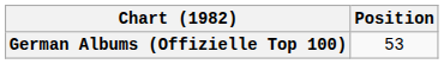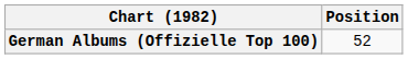 <table class="wikitable plainrowheaders" style="text-align:center">
 <tr>
 <th scope="col">Chart (1982)</th>
 <th scope="col">Position</th>
 </tr>
 <tr>
 <th scope="row">German Albums (Offizielle Top 100)</th>
-<td>53</td>
+<td>52</td>
 </tr>
 </table>
